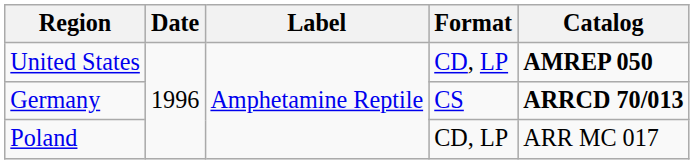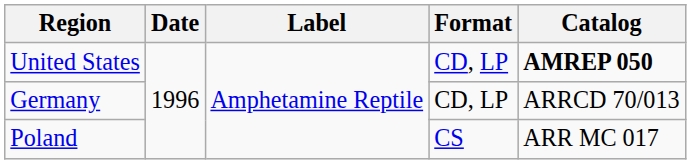 <table class="wikitable">
 <tr>
 <th>Region</th>
 <th>Date</th>
 <th>Label</th>
 <th>Format</th>
 <th>Catalog</th>
 </tr>
 <tr>
 <td><a href='#'>United States</a></td>
 <td rowspan="3">1996</td>
 <td rowspan="3"><a href='#'>Amphetamine Reptile</a></td>
 <td><a href='#'>CD</a>, <a href='#'>LP</a></td>
 <td><strong>AMREP 050</strong></td>
 </tr>
 <tr>
 <td><a href='#'>Germany</a></td>
-<td><a href='#'>CS</a></td>
-<td><strong>ARRCD 70/013</strong></td>
+<td>CD, LP</td>
+<td>ARRCD 70/013</td>
 </tr>
 <tr>
 <td><a href='#'>Poland</a></td>
-<td>CD, LP</td>
+<td><a href='#'>CS</a></td>
 <td>ARR MC 017</td>
 </tr>
 </table>
